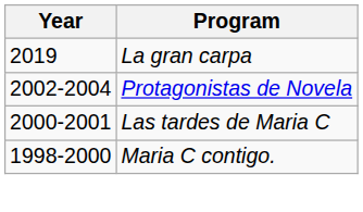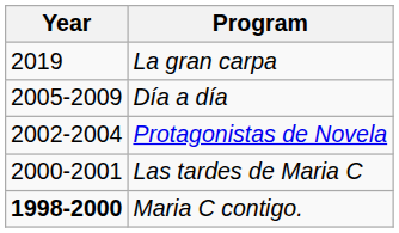 <table class="wikitable">
 <tr>
 <th>Year</th>
 <th>Program</th>
 </tr>
 <tr>
 <td>2019</td>
 <td><em>La gran carpa</em></td>
 </tr>
 <tr>
+<td>2005-2009</td>
+<td><em>Día a día</em></td>
+</tr>
+<tr>
 <td>2002-2004</td>
 <td><em><a href='#'>Protagonistas de Novela</a></em></td>
 </tr>
 <tr>
 <td>2000-2001</td>
 <td><em>Las tardes de Maria C</em></td>
 </tr>
 <tr>
-<td>1998-2000</td>
+<td><strong>1998-2000</strong></td>
 <td><em>Maria C contigo.</em></td>
 </tr>
 </table>
